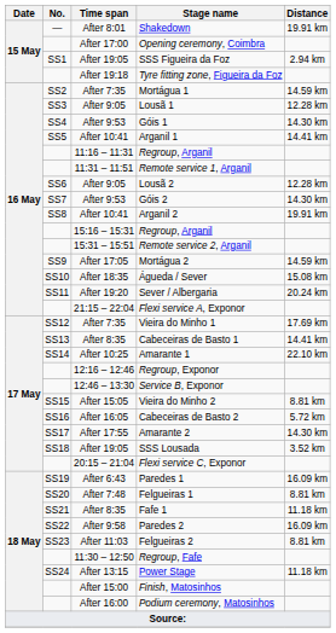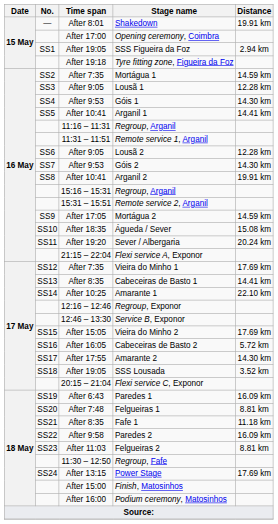 <table class="wikitable" style="font-size: 85%;">
 <tr>
 <th>Date</th>
 <th>No.</th>
 <th>Time span</th>
 <th>Stage name</th>
 <th>Distance</th>
 </tr>
 <tr>
 <th rowspan="4">15 May</th>
 <td align="center">—</td>
 <td align="center">After 8:01</td>
 <td><a href='#'>Shakedown</a></td>
 <td align="center">19.91 km</td>
 </tr>
 <tr>
 <td align="center"></td>
 <td align="center">After 17:00</td>
 <td><em>Opening ceremony</em>, <a href='#'>Coimbra</a></td>
 <td></td>
 </tr>
 <tr>
 <td align="center">SS1</td>
 <td align="center">After 19:05</td>
 <td>SSS Figueira da Foz</td>
 <td align="center">2.94 km</td>
 </tr>
 <tr>
 <td align="center"></td>
 <td align="center">After 19:18</td>
 <td><em>Tyre fitting zone</em>, <a href='#'>Figueira da Foz</a></td>
 <td></td>
 </tr>
 <tr>
 <th rowspan="15">16 May</th>
 <td align="center">SS2</td>
 <td align="center">After 7:35</td>
 <td>Mortágua 1</td>
 <td align="center">14.59 km</td>
 </tr>
 <tr>
 <td align="center">SS3</td>
 <td align="center">After 9:05</td>
 <td>Lousã 1</td>
 <td align="center">12.28 km</td>
 </tr>
 <tr>
 <td align="center">SS4</td>
 <td align="center">After 9:53</td>
 <td>Góis 1</td>
 <td align="center">14.30 km</td>
 </tr>
 <tr>
 <td align="center">SS5</td>
 <td align="center">After 10:41</td>
 <td>Arganil 1</td>
 <td align="center">14.41 km</td>
 </tr>
 <tr>
 <td align="center"></td>
 <td align="center">11:16 – 11:31</td>
 <td><em>Regroup</em>, <a href='#'>Arganil</a></td>
 <td></td>
 </tr>
 <tr>
 <td align="center"></td>
 <td align="center">11:31 – 11:51</td>
 <td><em>Remote service 1</em>, <a href='#'>Arganil</a></td>
 <td></td>
 </tr>
 <tr>
 <td align="center">SS6</td>
 <td align="center">After 9:05</td>
 <td>Lousã 2</td>
 <td align="center">12.28 km</td>
 </tr>
 <tr>
 <td align="center">SS7</td>
 <td align="center">After 9:53</td>
 <td>Góis 2</td>
 <td align="center">14.30 km</td>
 </tr>
 <tr>
 <td align="center">SS8</td>
 <td align="center">After 10:41</td>
 <td>Arganil 2</td>
 <td align="center">19.91 km</td>
 </tr>
 <tr>
 <td align="center"></td>
 <td align="center">15:16 – 15:31</td>
 <td><em>Regroup</em>, <a href='#'>Arganil</a></td>
 <td></td>
 </tr>
 <tr>
 <td align="center"></td>
 <td align="center">15:31 – 15:51</td>
 <td><em>Remote service 2</em>, <a href='#'>Arganil</a></td>
 <td></td>
 </tr>
 <tr>
 <td align="center">SS9</td>
 <td align="center">After 17:05</td>
 <td>Mortágua 2</td>
 <td align="center">14.59 km</td>
 </tr>
 <tr>
 <td align="center">SS10</td>
 <td align="center">After 18:35</td>
 <td>Águeda / Sever</td>
 <td align="center">15.08 km</td>
 </tr>
 <tr>
 <td align="center">SS11</td>
 <td align="center">After 19:20</td>
 <td>Sever / Albergaria</td>
 <td align="center">20.24 km</td>
 </tr>
 <tr>
 <td align="center"></td>
 <td align="center">21:15 – 22:04</td>
 <td><em>Flexi service A</em>, Exponor</td>
 <td></td>
 </tr>
 <tr>
 <th rowspan="10">17 May</th>
 <td align="center">SS12</td>
 <td align="center">After 7:35</td>
 <td>Vieira do Minho 1</td>
 <td align="center">17.69 km</td>
 </tr>
 <tr>
 <td align="center">SS13</td>
 <td align="center">After 8:35</td>
 <td>Cabeceiras de Basto 1</td>
 <td align="center">14.41 km</td>
 </tr>
 <tr>
 <td align="center">SS14</td>
 <td align="center">After 10:25</td>
 <td>Amarante 1</td>
 <td align="center">22.10 km</td>
 </tr>
 <tr>
 <td align="center"></td>
 <td align="center">12:16 – 12:46</td>
 <td><em>Regroup</em>, Exponor</td>
 <td></td>
 </tr>
 <tr>
 <td align="center"></td>
 <td align="center">12:46 – 13:30</td>
 <td><em>Service B</em>, Exponor</td>
 <td></td>
 </tr>
 <tr>
 <td align="center">SS15</td>
 <td align="center">After 15:05</td>
 <td>Vieira do Minho 2</td>
-<td align="center">8.81 km</td>
+<td align="center">17.69 km</td>
 </tr>
 <tr>
 <td align="center">SS16</td>
 <td align="center">After 16:05</td>
 <td>Cabeceiras de Basto 2</td>
 <td align="center">5.72 km</td>
 </tr>
 <tr>
 <td align="center">SS17</td>
 <td align="center">After 17:55</td>
 <td>Amarante 2</td>
 <td align="center">14.30 km</td>
 </tr>
 <tr>
 <td align="center">SS18</td>
 <td align="center">After 19:05</td>
 <td>SSS Lousada</td>
 <td align="center">3.52 km</td>
 </tr>
 <tr>
 <td align="center"></td>
 <td align="center">20:15 – 21:04</td>
 <td><em>Flexi service C</em>, Exponor</td>
 <td></td>
 </tr>
 <tr>
 <th rowspan="9">18 May</th>
 <td align="center">SS19</td>
 <td align="center">After 6:43</td>
 <td>Paredes 1</td>
 <td align="center">16.09 km</td>
 </tr>
 <tr>
 <td align="center">SS20</td>
 <td align="center">After 7:48</td>
 <td>Felgueiras 1</td>
 <td align="center">8.81 km</td>
 </tr>
 <tr>
 <td align="center">SS21</td>
 <td align="center">After 8:35</td>
 <td>Fafe 1</td>
 <td align="center">11.18 km</td>
 </tr>
 <tr>
 <td align="center">SS22</td>
 <td align="center">After 9:58</td>
 <td>Paredes 2</td>
 <td align="center">16.09 km</td>
 </tr>
 <tr>
 <td align="center">SS23</td>
 <td align="center">After 11:03</td>
 <td>Felgueiras 2</td>
 <td align="center">8.81 km</td>
 </tr>
 <tr>
 <td align="center"></td>
 <td align="center">11:30 – 12:50</td>
 <td><em>Regroup</em>, <a href='#'>Fafe</a></td>
 <td></td>
 </tr>
 <tr>
 <td align="center">SS24</td>
 <td align="center">After 13:15</td>
 <td><a href='#'>Power Stage</a></td>
-<td align="center">11.18 km</td>
+<td align="center">17.69 km</td>
 </tr>
 <tr>
 <td align="center"></td>
 <td align="center">After 15:00</td>
 <td><em>Finish</em>, <a href='#'>Matosinhos</a></td>
 <td></td>
 </tr>
 <tr>
 <td align="center"></td>
 <td align="center">After 16:00</td>
 <td><em>Podium ceremony</em>, <a href='#'>Matosinhos</a></td>
 <td></td>
 </tr>
 <tr>
 <td colspan="5" style="background-color:#EAECF0;text-align:center"><strong>Source:</strong></td>
 </tr>
 <tr>
 </tr>
 </table>
